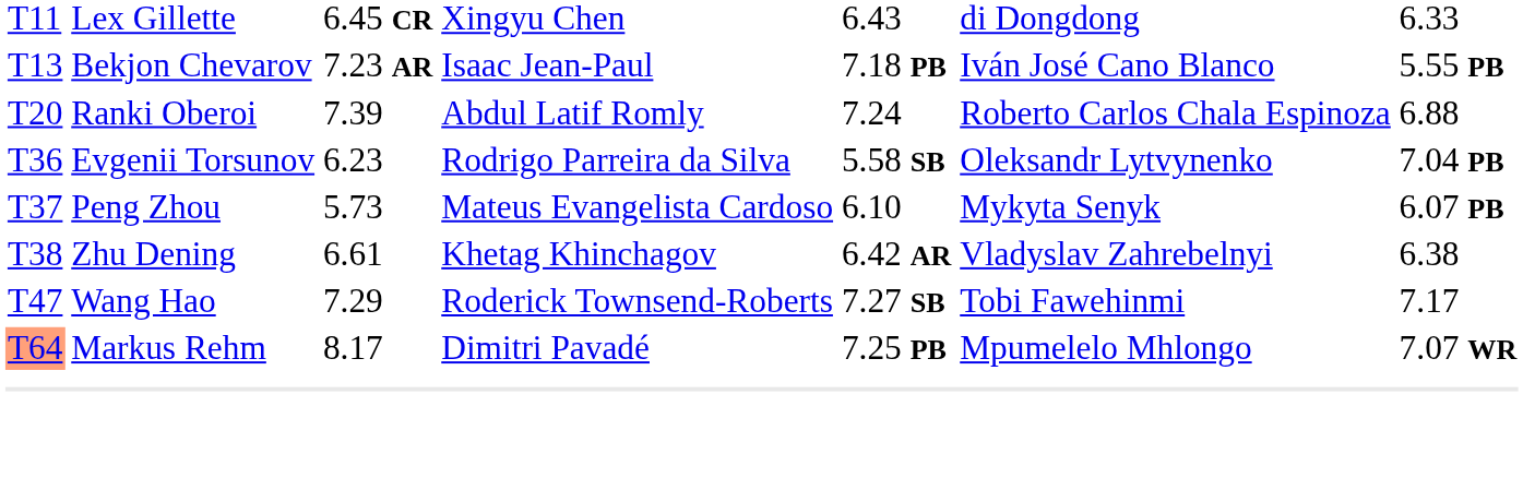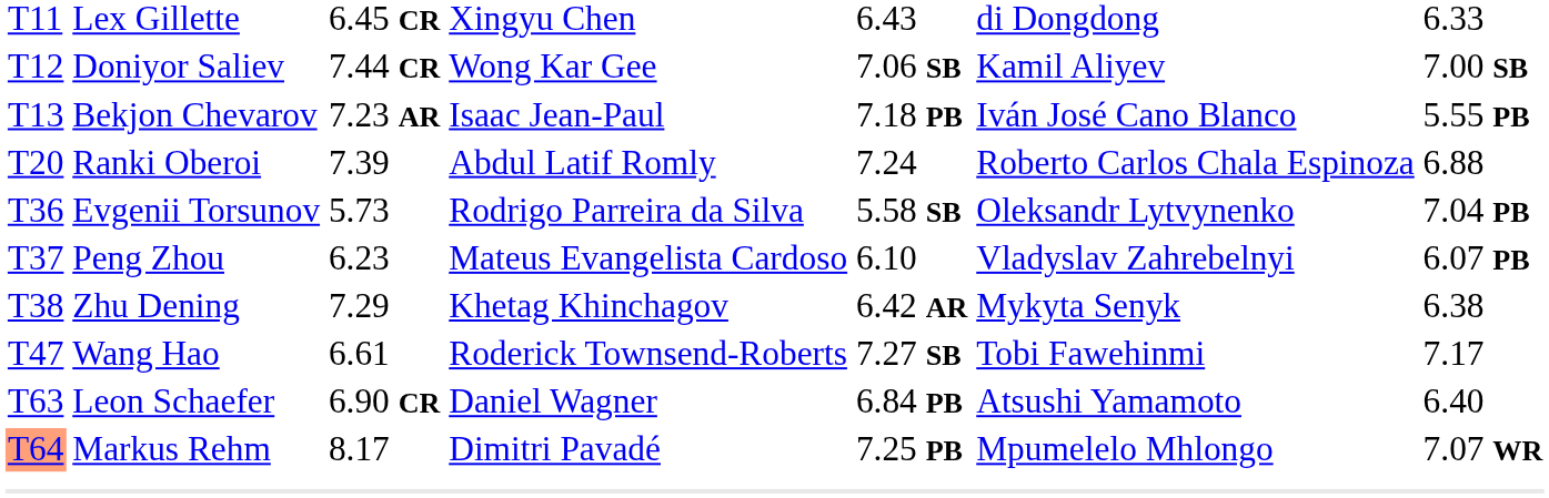 <table>
 <tr>
 <td><a href='#'>T11</a><br></td>
 <td><a href='#'>Lex Gillette</a> <br> </td>
 <td>6.45 <small><strong>CR</strong></small></td>
 <td><a href='#'>Xingyu Chen</a> <br> </td>
 <td>6.43</td>
 <td><a href='#'>di Dongdong</a> <br> </td>
 <td>6.33</td>
+</tr>
+<tr>
+<td><a href='#'>T12</a><br></td>
+<td><a href='#'>Doniyor Saliev</a> <br> </td>
+<td>7.44 <small><strong>CR</strong></small></td>
+<td><a href='#'>Wong Kar Gee</a> <br> </td>
+<td>7.06 <small><strong>SB</strong></small></td>
+<td><a href='#'>Kamil Aliyev</a> <br> </td>
+<td>7.00 <small><strong>SB</strong></small></td>
 </tr>
 <tr>
 <td><a href='#'>T13</a><br></td>
 <td><a href='#'>Bekjon Chevarov</a> <br> </td>
 <td>7.23 <small><strong>AR</strong></small></td>
 <td><a href='#'>Isaac Jean-Paul</a> <br> </td>
 <td>7.18 <small><strong>PB</strong></small></td>
 <td><a href='#'>Iván José Cano Blanco</a> <br> </td>
 <td>5.55 <small><strong>PB</strong></small></td>
 </tr>
 <tr>
 <td><a href='#'>T20</a><br></td>
 <td><a href='#'>Ranki Oberoi</a> <br> </td>
 <td>7.39</td>
 <td><a href='#'>Abdul Latif Romly</a> <br> </td>
 <td>7.24</td>
 <td><a href='#'>Roberto Carlos Chala Espinoza</a> <br> </td>
 <td>6.88</td>
 </tr>
 <tr>
 <td><a href='#'>T36</a><br></td>
 <td><a href='#'>Evgenii Torsunov</a> <br> </td>
-<td>6.23</td>
+<td>5.73</td>
 <td><a href='#'>Rodrigo Parreira da Silva</a> <br> </td>
 <td>5.58 <small><strong>SB</strong></small></td>
 <td><a href='#'>Oleksandr Lytvynenko</a> <br> </td>
 <td>7.04 <small><strong>PB</strong></small></td>
 </tr>
 <tr>
 <td><a href='#'>T37</a><br></td>
 <td><a href='#'>Peng Zhou</a> <br> </td>
-<td>5.73</td>
+<td>6.23</td>
 <td><a href='#'>Mateus Evangelista Cardoso</a> <br> </td>
 <td>6.10</td>
-<td><a href='#'>Mykyta Senyk</a><br></td>
+<td><a href='#'>Vladyslav Zahrebelnyi</a> <br> </td>
 <td>6.07 <small><strong>PB</strong></small></td>
 </tr>
 <tr>
 <td><a href='#'>T38</a><br></td>
 <td><a href='#'>Zhu Dening</a><br></td>
-<td>6.61</td>
+<td>7.29</td>
 <td><a href='#'>Khetag Khinchagov</a><br></td>
 <td>6.42 <small><strong>AR</strong></small></td>
-<td><a href='#'>Vladyslav Zahrebelnyi</a> <br> </td>
+<td><a href='#'>Mykyta Senyk</a><br></td>
 <td>6.38</td>
 </tr>
 <tr>
 <td><a href='#'>T47</a><br></td>
 <td><a href='#'>Wang Hao</a> <br> </td>
-<td>7.29</td>
+<td>6.61</td>
 <td><a href='#'>Roderick Townsend-Roberts</a> <br> </td>
 <td>7.27 <small><strong>SB</strong></small></td>
 <td><a href='#'>Tobi Fawehinmi</a> <br> </td>
 <td>7.17</td>
+</tr>
+<tr>
+<td><a href='#'>T63</a><br></td>
+<td><a href='#'>Leon Schaefer</a> <br> </td>
+<td>6.90 <small><strong>CR</strong></small></td>
+<td><a href='#'>Daniel Wagner</a> <br> </td>
+<td>6.84 <small><strong>PB</strong></small></td>
+<td><a href='#'>Atsushi Yamamoto</a> <br> </td>
+<td>6.40</td>
 </tr>
 <tr>
 <td style="background: lightsalmon;"><a href='#'>T64</a><br></td>
 <td><a href='#'>Markus Rehm</a><br></td>
 <td>8.17</td>
 <td><a href='#'>Dimitri Pavadé</a><br></td>
 <td>7.25 <small><strong>PB</strong></small></td>
 <td><a href='#'>Mpumelelo Mhlongo</a><br></td>
 <td>7.07 <small><strong>WR</strong></small></td>
 </tr>
 <tr>
 <td colspan=7></td>
 </tr>
 <tr>
 </tr>
 <tr bgcolor= e8e8e8>
 <td colspan=7></td>
 </tr>
 </table>
